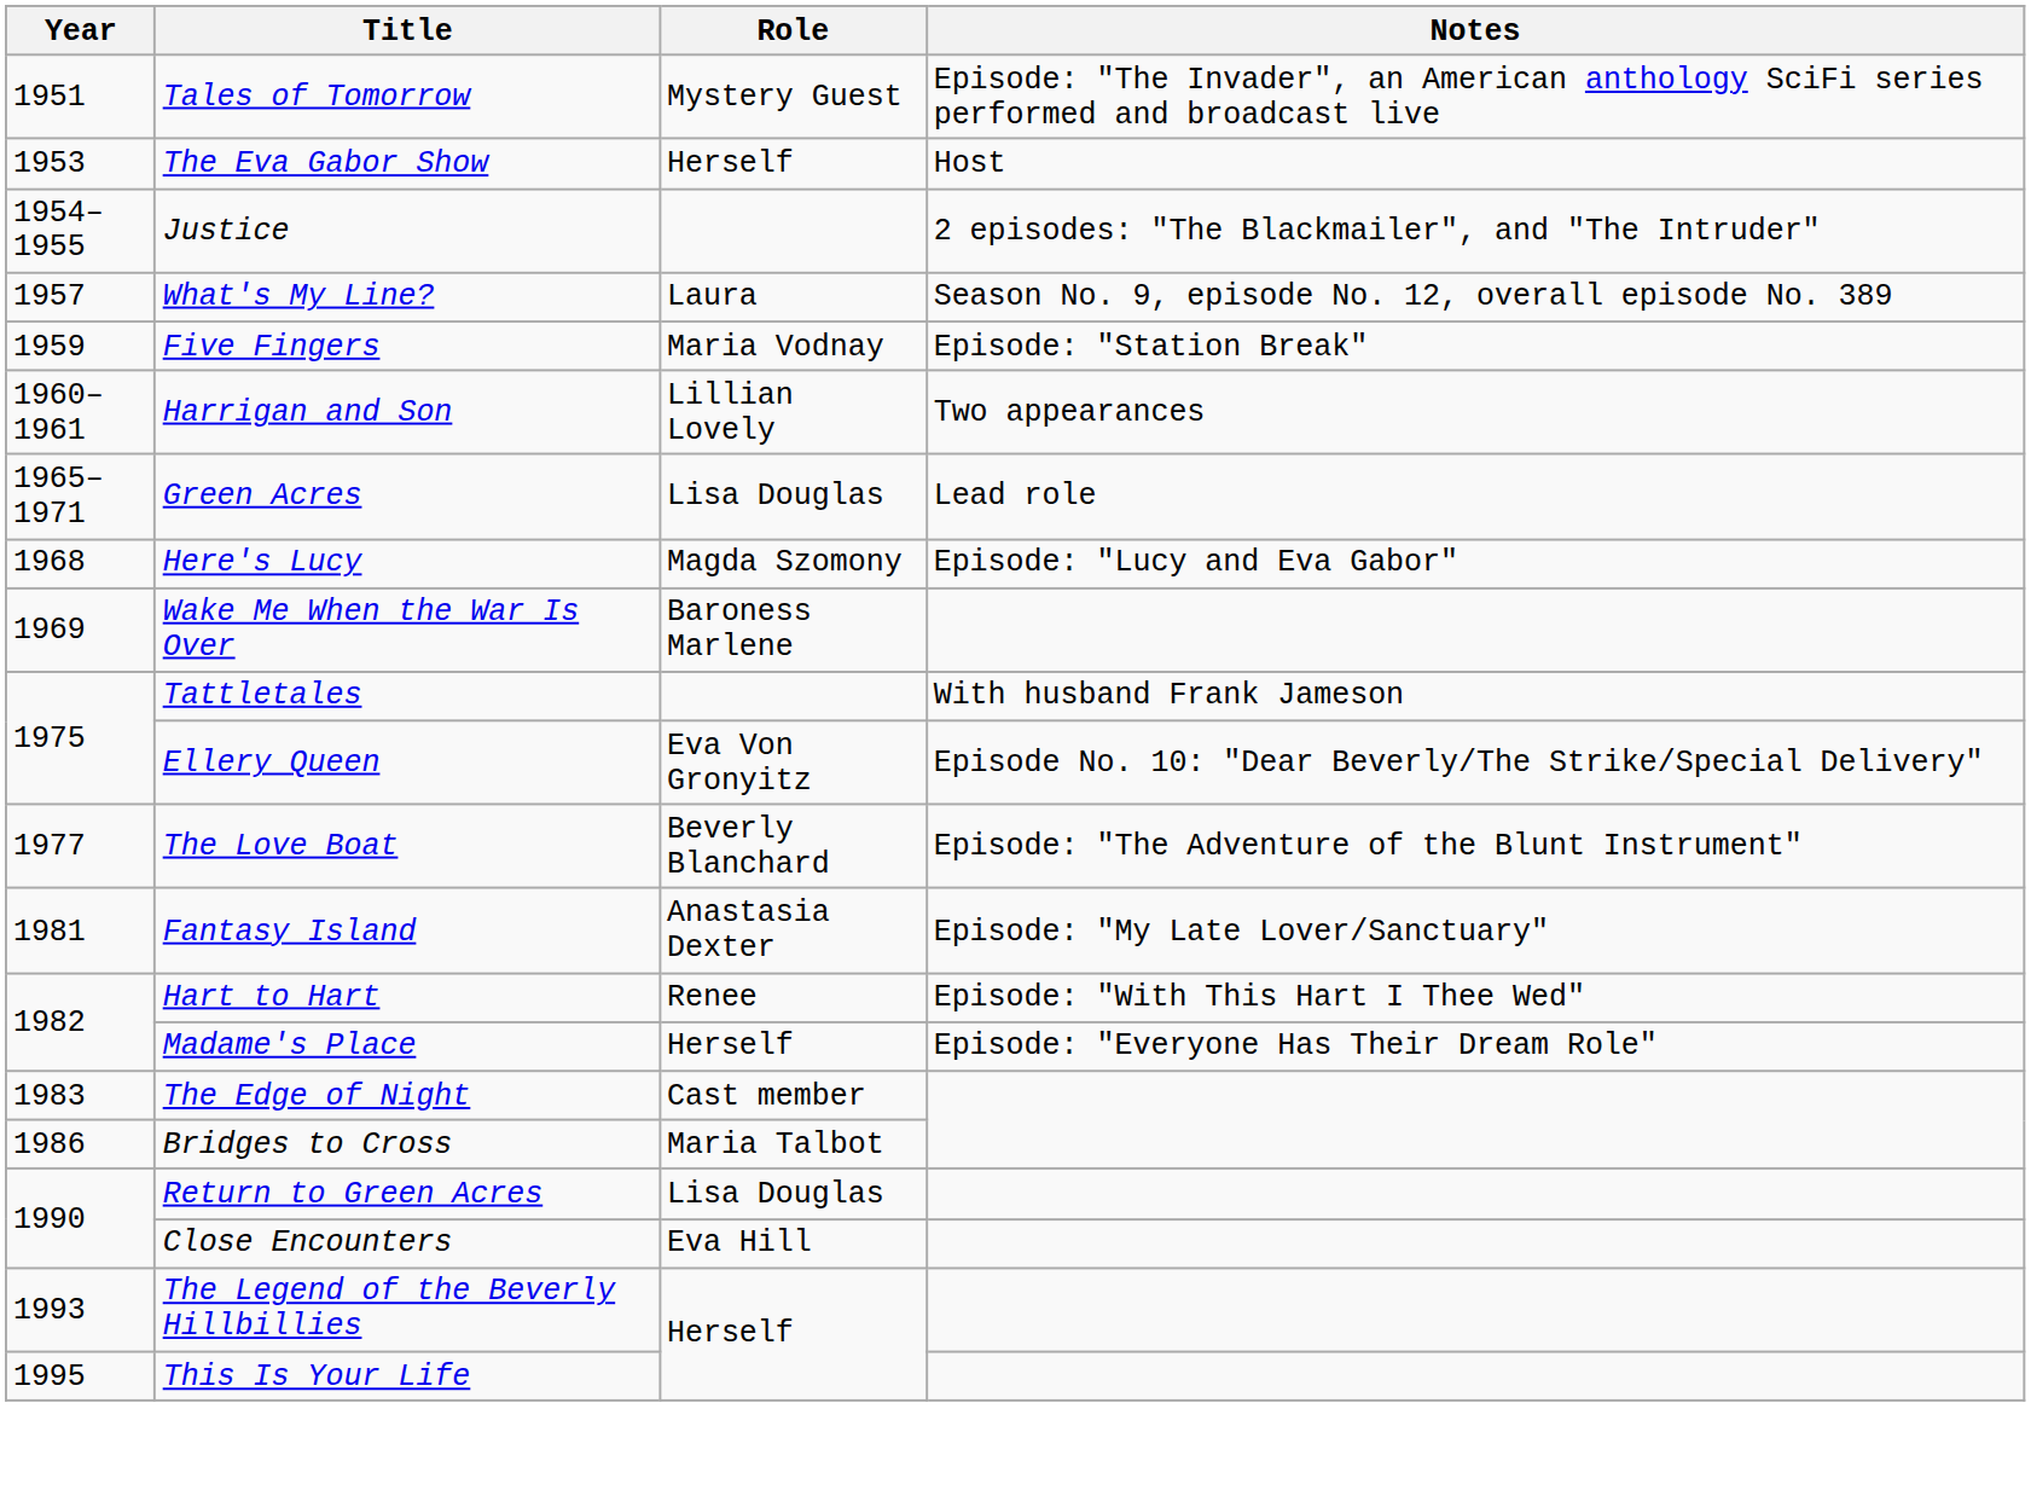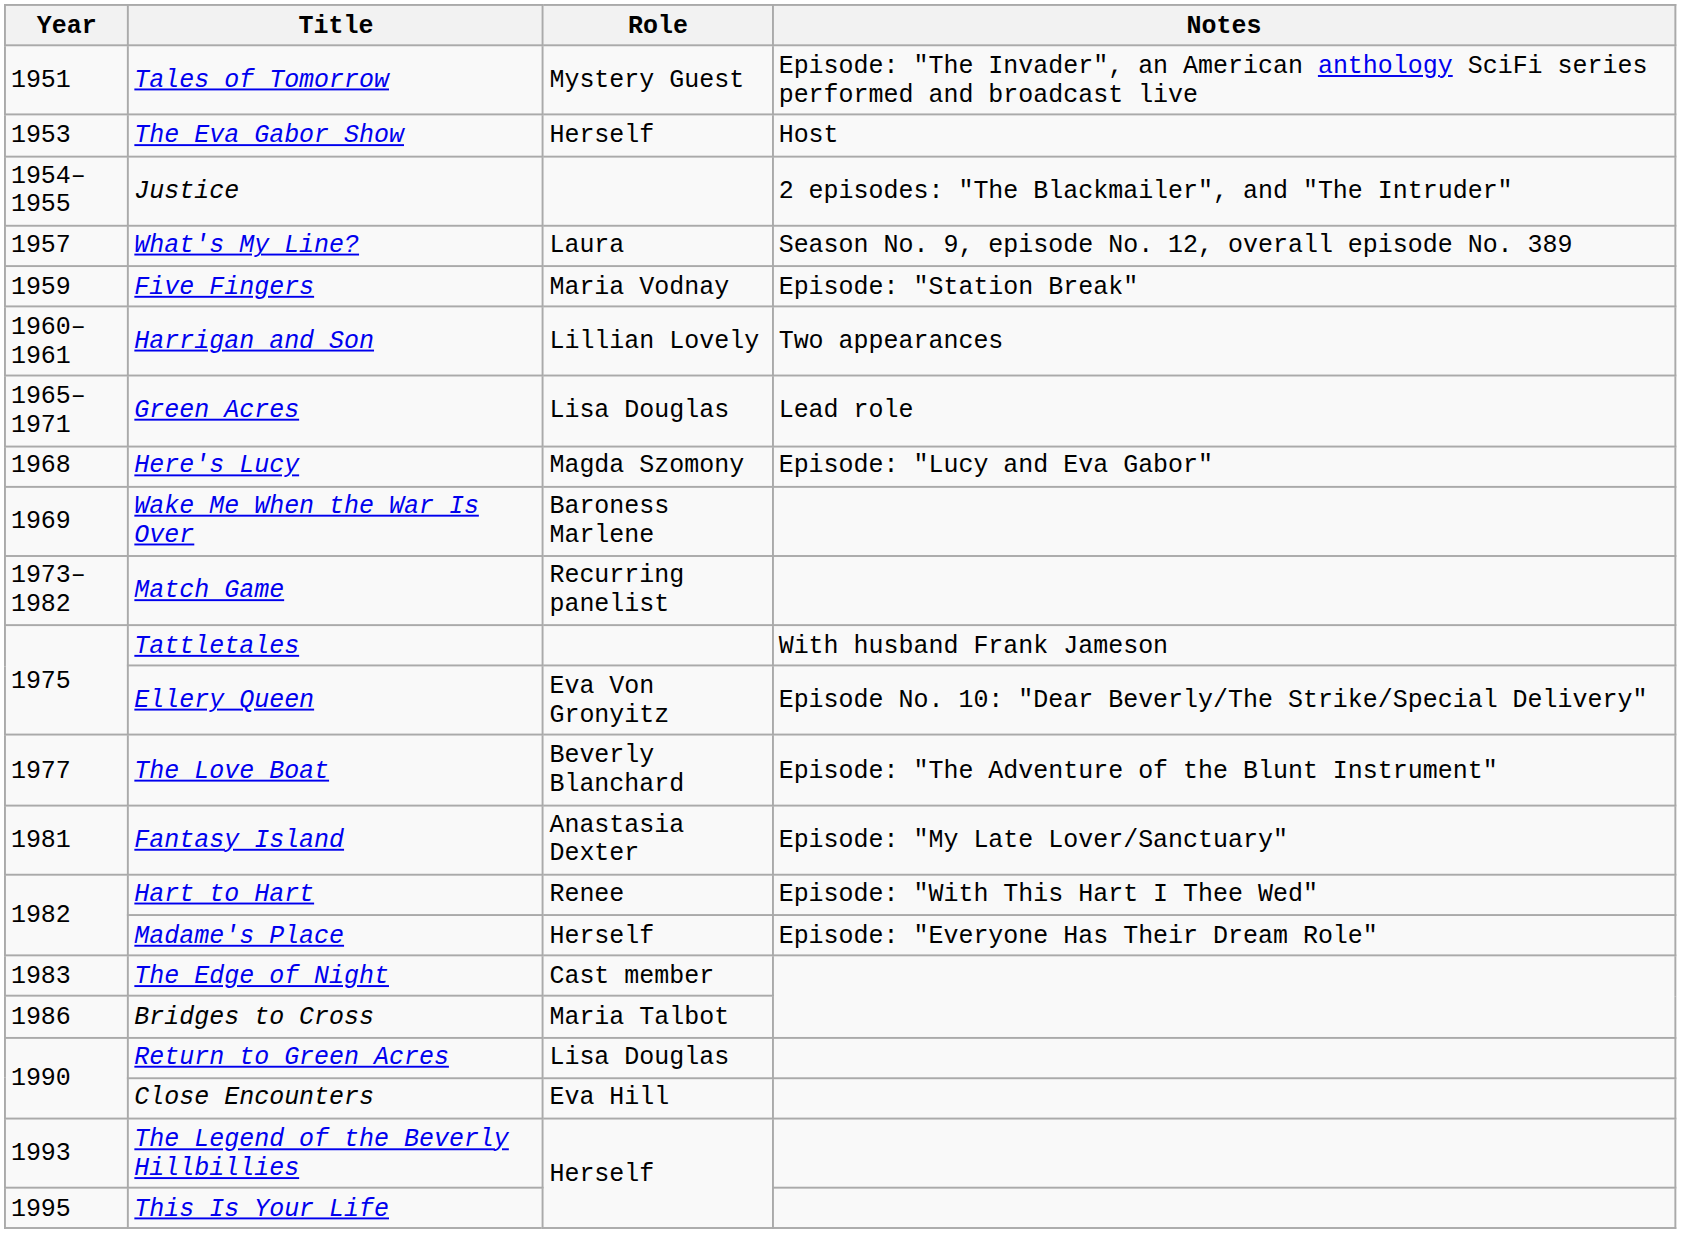 <table class="wikitable sortable">
 <tr>
 <th>Year</th>
 <th>Title</th>
 <th>Role</th>
 <th>Notes</th>
 </tr>
 <tr>
 <td>1951</td>
 <td><em><a href='#'>Tales of Tomorrow</a></em></td>
 <td>Mystery Guest</td>
 <td>Episode: "The Invader", an American <a href='#'>anthology</a> SciFi series performed and broadcast live</td>
 </tr>
 <tr>
 <td>1953</td>
 <td><em><a href='#'>The Eva Gabor Show</a></em></td>
 <td>Herself</td>
 <td>Host</td>
 </tr>
 <tr>
 <td>1954–1955</td>
 <td><em>Justice</em></td>
 <td></td>
 <td>2 episodes: "The Blackmailer", and "The Intruder"</td>
 </tr>
 <tr>
 <td>1957</td>
 <td><em><a href='#'>What's My Line?</a></em></td>
 <td>Laura</td>
 <td>Season No. 9, episode No. 12, overall episode No. 389</td>
 </tr>
 <tr>
 <td>1959</td>
 <td><em><a href='#'>Five Fingers</a></em></td>
 <td>Maria Vodnay</td>
 <td>Episode: "Station Break"</td>
 </tr>
 <tr>
 <td>1960–1961</td>
 <td><em><a href='#'>Harrigan and Son</a></em></td>
 <td>Lillian Lovely</td>
 <td>Two appearances</td>
 </tr>
 <tr>
 <td>1965–1971</td>
 <td><em><a href='#'>Green Acres</a></em></td>
 <td>Lisa Douglas</td>
 <td>Lead role</td>
 </tr>
 <tr>
 <td>1968</td>
 <td><em><a href='#'>Here's Lucy</a></em></td>
 <td>Magda Szomony</td>
 <td>Episode: "Lucy and Eva Gabor"</td>
 </tr>
 <tr>
 <td>1969</td>
 <td><em><a href='#'>Wake Me When the War Is Over</a></em></td>
 <td>Baroness Marlene</td>
+<td></td>
+</tr>
+<tr>
+<td>1973–1982</td>
+<td><em><a href='#'>Match Game</a></em></td>
+<td>Recurring panelist</td>
 <td></td>
 </tr>
 <tr>
 <td rowspan="2">1975</td>
 <td><em><a href='#'>Tattletales</a></em></td>
 <td></td>
 <td>With husband Frank Jameson</td>
 </tr>
 <tr>
 <td><em><a href='#'>Ellery Queen</a></em></td>
 <td>Eva Von Gronyitz</td>
 <td>Episode No. 10: "Dear Beverly/The Strike/Special Delivery"</td>
 </tr>
 <tr>
 <td>1977</td>
 <td><em><a href='#'>The Love Boat</a></em></td>
 <td>Beverly Blanchard</td>
 <td>Episode: "The Adventure of the Blunt Instrument"</td>
 </tr>
 <tr>
 <td>1981</td>
 <td><em><a href='#'>Fantasy Island</a></em></td>
 <td>Anastasia Dexter</td>
 <td>Episode: "My Late Lover/Sanctuary"</td>
 </tr>
 <tr>
 <td rowspan="2">1982</td>
 <td><em><a href='#'>Hart to Hart</a></em></td>
 <td>Renee</td>
 <td>Episode: "With This Hart I Thee Wed"</td>
 </tr>
 <tr>
 <td><em><a href='#'>Madame's Place</a></em></td>
 <td>Herself</td>
 <td>Episode: "Everyone Has Their Dream Role"</td>
 </tr>
 <tr>
 <td>1983</td>
 <td><em><a href='#'>The Edge of Night</a></em></td>
 <td>Cast member</td>
 </tr>
 <tr>
 <td>1986</td>
 <td><em>Bridges to Cross</em></td>
 <td>Maria Talbot</td>
 </tr>
 <tr>
 <td rowspan="2">1990</td>
 <td><em><a href='#'>Return to Green Acres</a></em></td>
 <td>Lisa Douglas</td>
 <td></td>
 </tr>
 <tr>
 <td><em>Close Encounters</em></td>
 <td>Eva Hill</td>
 <td></td>
 </tr>
 <tr>
 <td>1993</td>
 <td><em><a href='#'>The Legend of the Beverly Hillbillies</a></em></td>
 <td rowspan="2">Herself</td>
 <td></td>
 </tr>
 <tr>
 <td>1995</td>
 <td><em><a href='#'>This Is Your Life</a></em></td>
 <td></td>
 </tr>
 </table>
